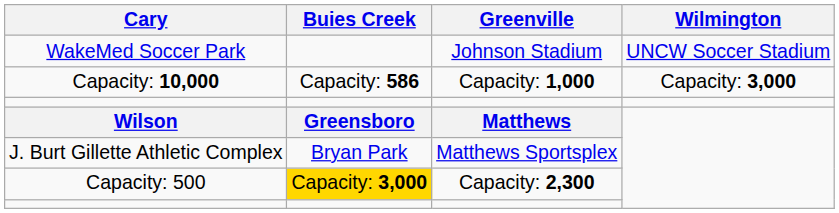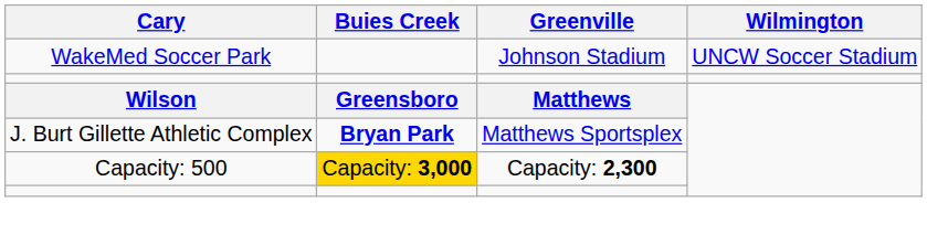 <table class="wikitable" style="text-align:center">
 <tr>
 <th><a href='#'>Cary</a></th>
 <th><a href='#'>Buies Creek</a></th>
 <th><a href='#'>Greenville</a></th>
 <th><a href='#'>Wilmington</a></th>
 </tr>
 <tr>
 <td><a href='#'>WakeMed Soccer Park</a></td>
 <td></td>
 <td><a href='#'>Johnson Stadium</a></td>
 <td><a href='#'>UNCW Soccer Stadium</a></td>
 </tr>
 <tr>
-<td>Capacity: <strong>10,000</strong></td>
-<td>Capacity: <strong>586</strong></td>
-<td>Capacity: <strong>1,000</strong></td>
-<td>Capacity: <strong>3,000</strong></td>
-</tr>
-<tr>
 <td></td>
 <td></td>
 <td></td>
 <td></td>
 </tr>
 <tr>
 <th><a href='#'>Wilson</a></th>
 <th><a href='#'>Greensboro</a></th>
 <th><a href='#'>Matthews</a></th>
 </tr>
 <tr>
 <td>J. Burt Gillette Athletic Complex</td>
-<td><a href='#'>Bryan Park</a></td>
+<td><strong><a href='#'>Bryan Park</a></strong></td>
 <td><a href='#'>Matthews Sportsplex</a></td>
 </tr>
 <tr>
 <td>Capacity: 500</td>
 <td style="background: gold;">Capacity: <strong>3,000</strong></td>
 <td>Capacity: <strong>2,300</strong></td>
 </tr>
 <tr>
 <td></td>
 <td></td>
 <td></td>
 </tr>
 </table>
